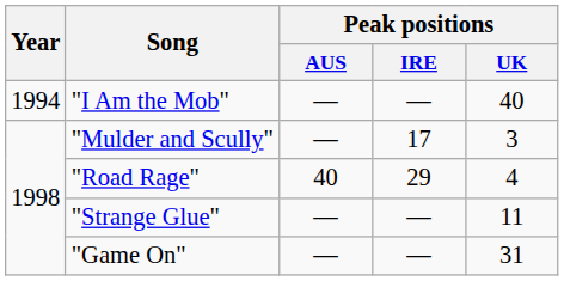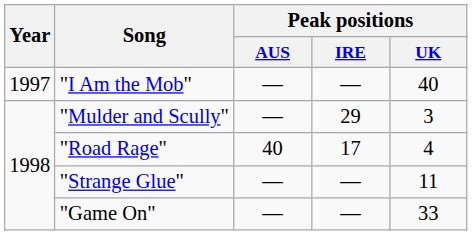 <table class="wikitable">
 <tr>
 <th rowspan="2">Year</th>
 <th rowspan="2">Song</th>
 <th colspan="9">Peak positions</th>
 </tr>
 <tr>
 <th style="font-size:85%;line-height:1.3;width:4em;vertical-align:top"><a href='#'>AUS</a><br></th>
 <th style="font-size:85%;line-height:1.3;width:4em;vertical-align:top"><a href='#'>IRE</a> <br></th>
 <th style="font-size:85%;line-height:1.3;width:4em;vertical-align:top"><a href='#'>UK</a><br></th>
 </tr>
 <tr>
-<td>1994</td>
+<td>1997</td>
 <td>"<a href='#'>I Am the Mob</a>"</td>
 <td style="text-align:center;">—</td>
 <td style="text-align:center;">—</td>
 <td style="text-align:center;">40</td>
 </tr>
 <tr>
 <td rowspan="4">1998</td>
 <td>"<a href='#'>Mulder and Scully</a>"</td>
 <td style="text-align:center;">—</td>
-<td style="text-align:center;">17</td>
+<td style="text-align:center;">29</td>
 <td style="text-align:center;">3</td>
 </tr>
 <tr>
 <td>"<a href='#'>Road Rage</a>"</td>
 <td style="text-align:center;">40</td>
-<td style="text-align:center;">29</td>
+<td style="text-align:center;">17</td>
 <td style="text-align:center;">4</td>
 </tr>
 <tr>
 <td>"<a href='#'>Strange Glue</a>"</td>
 <td style="text-align:center;">—</td>
 <td style="text-align:center;">—</td>
 <td style="text-align:center;">11</td>
 </tr>
 <tr>
 <td>"Game On"</td>
 <td style="text-align:center;">—</td>
 <td style="text-align:center;">—</td>
-<td style="text-align:center;">31</td>
+<td style="text-align:center;">33</td>
 </tr>
 </table>
